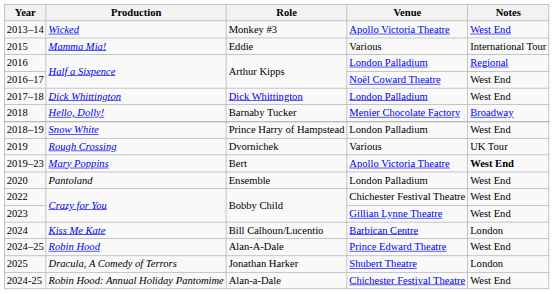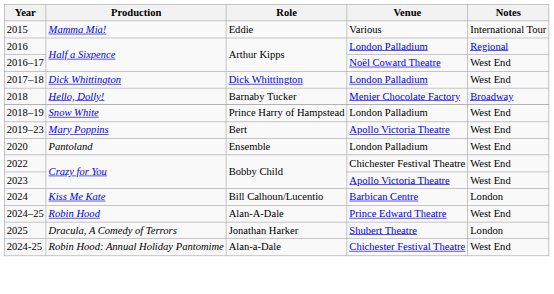 <table class="wikitable">
 <tr>
 <th>Year</th>
 <th>Production</th>
 <th>Role</th>
 <th>Venue</th>
 <th>Notes</th>
-</tr>
-<tr>
-<td>2013–14</td>
-<td><em><a href='#'>Wicked</a></em></td>
-<td>Monkey #3</td>
-<td><a href='#'>Apollo Victoria Theatre</a></td>
-<td><a href='#'>West End</a></td>
 </tr>
 <tr>
 <td>2015</td>
 <td><em><a href='#'>Mamma Mia!</a></em></td>
 <td>Eddie</td>
 <td>Various</td>
 <td>International Tour</td>
 </tr>
 <tr>
 <td>2016</td>
 <td rowspan="2"><em><a href='#'>Half a Sixpence</a></em></td>
 <td rowspan="2">Arthur Kipps</td>
 <td><a href='#'>London Palladium</a></td>
 <td><a href='#'>Regional</a></td>
 </tr>
 <tr>
 <td>2016–17</td>
 <td><a href='#'>Noël Coward Theatre</a></td>
 <td>West End</td>
 </tr>
 <tr>
 <td>2017–18</td>
 <td><em><a href='#'>Dick Whittington</a></em></td>
 <td><a href='#'>Dick Whittington</a></td>
 <td><a href='#'>London Palladium</a></td>
 <td>West End</td>
 </tr>
 <tr>
 <td>2018</td>
 <td><em><a href='#'>Hello, Dolly!</a></em></td>
 <td>Barnaby Tucker</td>
 <td><a href='#'>Menier Chocolate Factory</a></td>
 <td><a href='#'>Broadway</a></td>
 </tr>
 <tr>
 </tr>
 <tr>
 <td>2018–19</td>
 <td><em><a href='#'>Snow White</a></em></td>
 <td>Prince Harry of Hampstead</td>
 <td>London Palladium</td>
 <td>West End</td>
 </tr>
 <tr>
-<td>2019</td>
-<td><em><a href='#'>Rough Crossing</a></em></td>
-<td>Dvornichek</td>
-<td>Various</td>
-<td>UK Tour</td>
-</tr>
-<tr>
 <td>2019–23</td>
 <td><em><a href='#'>Mary Poppins</a></em></td>
 <td>Bert</td>
 <td><a href='#'>Apollo Victoria Theatre</a></td>
-<td><strong>West End</strong></td>
+<td>West End</td>
 </tr>
 <tr>
 <td>2020</td>
 <td><em>Pantoland</em></td>
 <td>Ensemble</td>
 <td>London Palladium</td>
 <td>West End</td>
 </tr>
 <tr>
 <td>2022</td>
 <td rowspan="2"><em><a href='#'>Crazy for You</a></em></td>
 <td rowspan="2">Bobby Child</td>
 <td>Chichester Festival Theatre</td>
 <td>West End</td>
 </tr>
 <tr>
 <td>2023</td>
-<td><a href='#'>Gillian Lynne Theatre</a></td>
+<td><a href='#'>Apollo Victoria Theatre</a></td>
 <td>West End</td>
 </tr>
 <tr>
 <td>2024</td>
 <td><em><a href='#'>Kiss Me Kate</a></em></td>
 <td>Bill Calhoun/Lucentio</td>
 <td><a href='#'>Barbican Centre</a></td>
 <td>London</td>
 </tr>
 <tr>
 <td>2024–25</td>
 <td><em><a href='#'>Robin Hood</a></em></td>
 <td>Alan-A-Dale</td>
 <td><a href='#'>Prince Edward Theatre</a></td>
 <td>West End</td>
 </tr>
 <tr>
 <td>2025</td>
 <td><em>Dracula, A Comedy of Terrors</em></td>
 <td>Jonathan Harker</td>
 <td><a href='#'>Shubert Theatre</a></td>
 <td>London</td>
 </tr>
 <tr>
 <td>2024-25</td>
 <td><em>Robin Hood: Annual Holiday Pantomime</em></td>
 <td>Alan-a-Dale</td>
 <td><a href='#'>Chichester Festival Theatre</a></td>
 <td>West End</td>
 </tr>
 </table>
